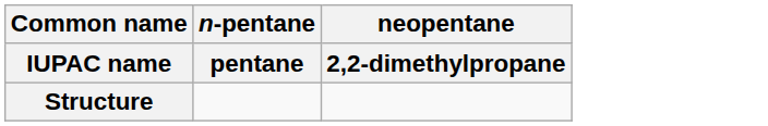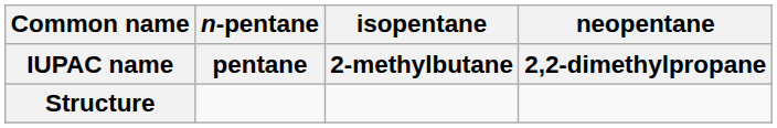 <table class="wikitable" style="text-align:center">
 <tr>
 <th>Common name</th>
 <th><em>n</em>-pentane</th>
+<th>isopentane</th>
 <th>neopentane</th>
 </tr>
 <tr>
 <th>IUPAC name</th>
 <th>pentane</th>
+<th>2-methylbutane</th>
 <th>2,2-dimethylpropane</th>
 </tr>
 <tr>
 <th>Structure</th>
 <td></td>
 <td></td>
+<td></td>
 </tr>
 </table>
